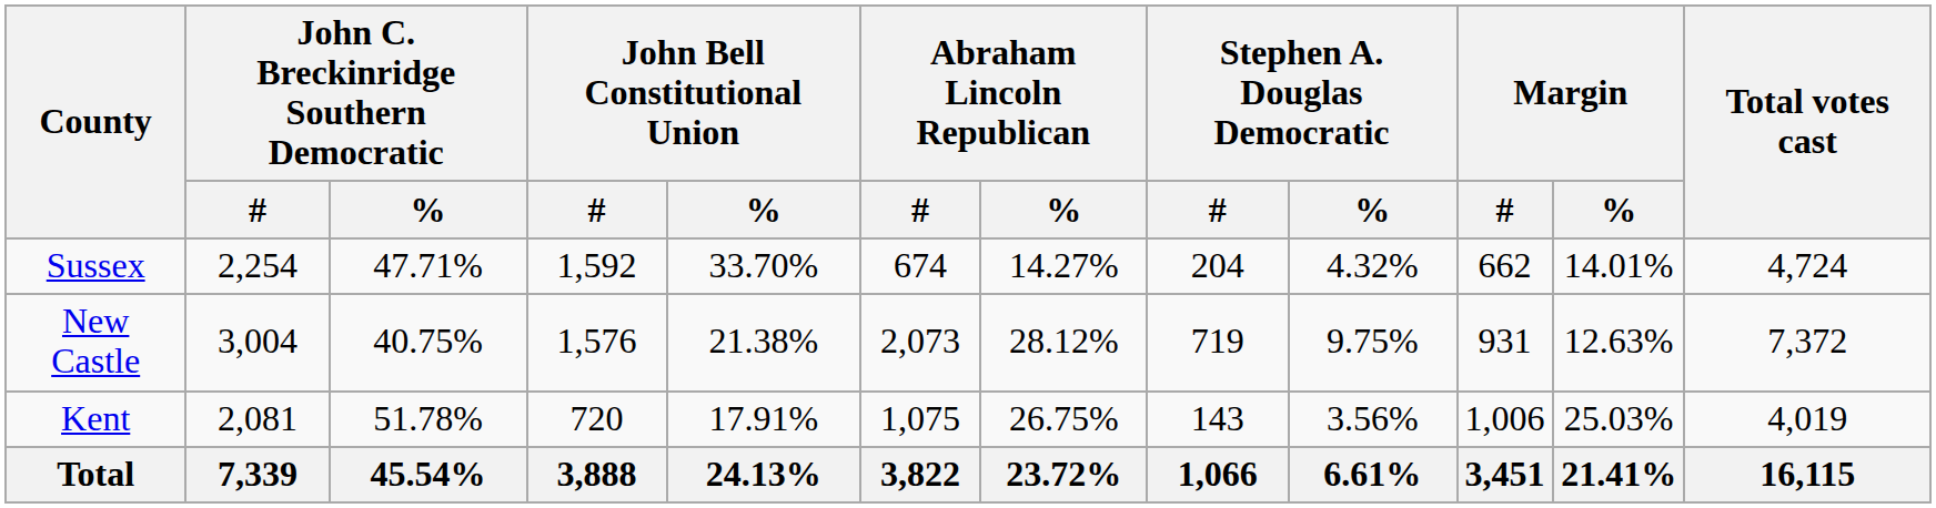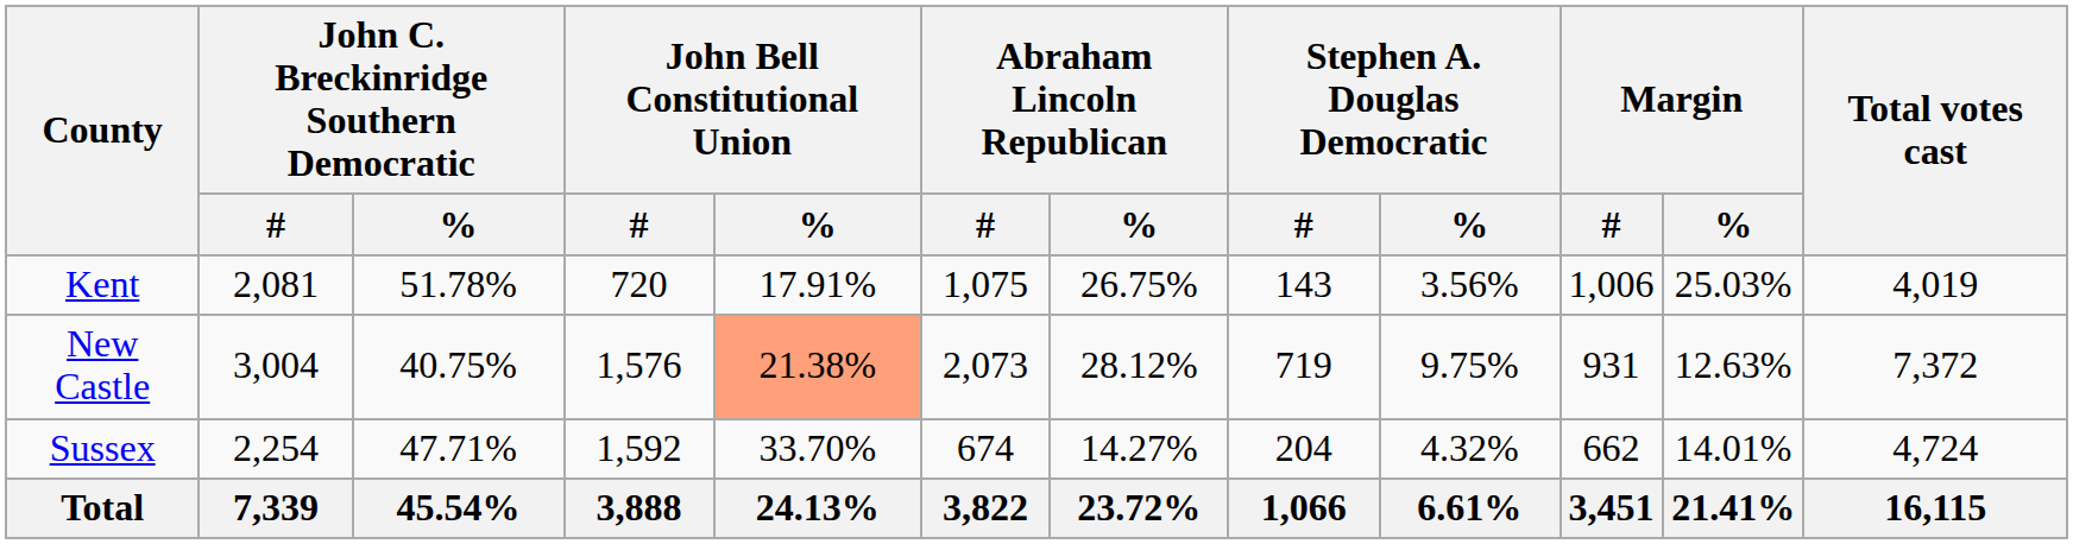 <table class="wikitable sortable">
 <tr>
 <th rowspan="2"><strong>County</strong></th>
 <th colspan="2" rowspan="1"><strong>John C. Breckinridge</strong><br><strong>Southern Democratic</strong></th>
 <th colspan="2" rowspan="1"><strong>John Bell</strong><br><strong>Constitutional Union</strong></th>
 <th colspan="2" rowspan="1"><strong>Abraham Lincoln</strong><br><strong>Republican</strong></th>
 <th colspan="2" rowspan="1"><strong>Stephen A. Douglas</strong><br><strong>Democratic</strong></th>
 <th colspan="2" rowspan="1"><strong>Margin</strong></th>
 <th rowspan="2"><strong>Total votes cast</strong></th>
 </tr>
 <tr>
 <th>#</th>
 <th>%</th>
 <th>#</th>
 <th>%</th>
 <th>#</th>
 <th>%</th>
 <th>#</th>
 <th>%</th>
 <th>#</th>
 <th>%</th>
 </tr>
 <tr style="text-align:center;">
+<td><a href='#'>Kent</a></td>
+<td>2,081</td>
+<td>51.78%</td>
+<td>720</td>
+<td>17.91%</td>
+<td>1,075</td>
+<td>26.75%</td>
+<td>143</td>
+<td>3.56%</td>
+<td>1,006</td>
+<td>25.03%</td>
+<td>4,019</td>
+</tr>
+<tr style="text-align:center;">
+<td><a href='#'>New Castle</a></td>
+<td>3,004</td>
+<td>40.75%</td>
+<td>1,576</td>
+<td style="background: lightsalmon;">21.38%</td>
+<td>2,073</td>
+<td>28.12%</td>
+<td>719</td>
+<td>9.75%</td>
+<td>931</td>
+<td>12.63%</td>
+<td>7,372</td>
+</tr>
+<tr style="text-align:center;">
 <td><a href='#'>Sussex</a></td>
 <td>2,254</td>
 <td>47.71%</td>
 <td>1,592</td>
 <td>33.70%</td>
 <td>674</td>
 <td>14.27%</td>
 <td>204</td>
 <td>4.32%</td>
 <td>662</td>
 <td>14.01%</td>
 <td>4,724</td>
-</tr>
-<tr style="text-align:center;">
-<td><a href='#'>New Castle</a></td>
-<td>3,004</td>
-<td>40.75%</td>
-<td>1,576</td>
-<td>21.38%</td>
-<td>2,073</td>
-<td>28.12%</td>
-<td>719</td>
-<td>9.75%</td>
-<td>931</td>
-<td>12.63%</td>
-<td>7,372</td>
-</tr>
-<tr style="text-align:center;">
-<td><a href='#'>Kent</a></td>
-<td>2,081</td>
-<td>51.78%</td>
-<td>720</td>
-<td>17.91%</td>
-<td>1,075</td>
-<td>26.75%</td>
-<td>143</td>
-<td>3.56%</td>
-<td>1,006</td>
-<td>25.03%</td>
-<td>4,019</td>
 </tr>
 <tr style="text-align:center;">
 <th><strong>Total</strong></th>
 <th>7,339</th>
 <th>45.54%</th>
 <th>3,888</th>
 <th>24.13%</th>
 <th>3,822</th>
 <th>23.72%</th>
 <th>1,066</th>
 <th>6.61%</th>
 <th>3,451</th>
 <th>21.41%</th>
 <th>16,115</th>
 </tr>
 </table>
